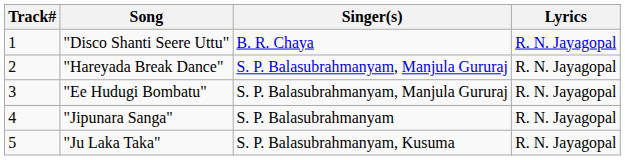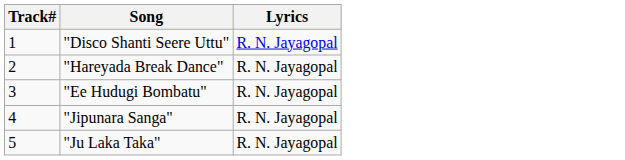 <table class="wikitable">
 <tr style="background:#ff9; text-align:center;">
 <th>Track#</th>
 <th>Song</th>
-<th>Singer(s)</th>
 <th>Lyrics</th>
 </tr>
 <tr>
 <td>1</td>
 <td>"Disco Shanti Seere Uttu"</td>
-<td><a href='#'>B. R. Chaya</a></td>
 <td><a href='#'>R. N. Jayagopal</a></td>
 </tr>
 <tr>
 <td>2</td>
 <td>"Hareyada Break Dance"</td>
-<td><a href='#'>S. P. Balasubrahmanyam</a>, <a href='#'>Manjula Gururaj</a></td>
 <td>R. N. Jayagopal</td>
 </tr>
 <tr>
 <td>3</td>
 <td>"Ee Hudugi Bombatu"</td>
-<td>S. P. Balasubrahmanyam, Manjula Gururaj</td>
 <td>R. N. Jayagopal</td>
 </tr>
 <tr>
 <td>4</td>
 <td>"Jipunara Sanga"</td>
-<td>S. P. Balasubrahmanyam</td>
 <td>R. N. Jayagopal</td>
 </tr>
 <tr>
 <td>5</td>
 <td>"Ju Laka Taka"</td>
-<td>S. P. Balasubrahmanyam, Kusuma</td>
 <td>R. N. Jayagopal</td>
 </tr>
 </table>
